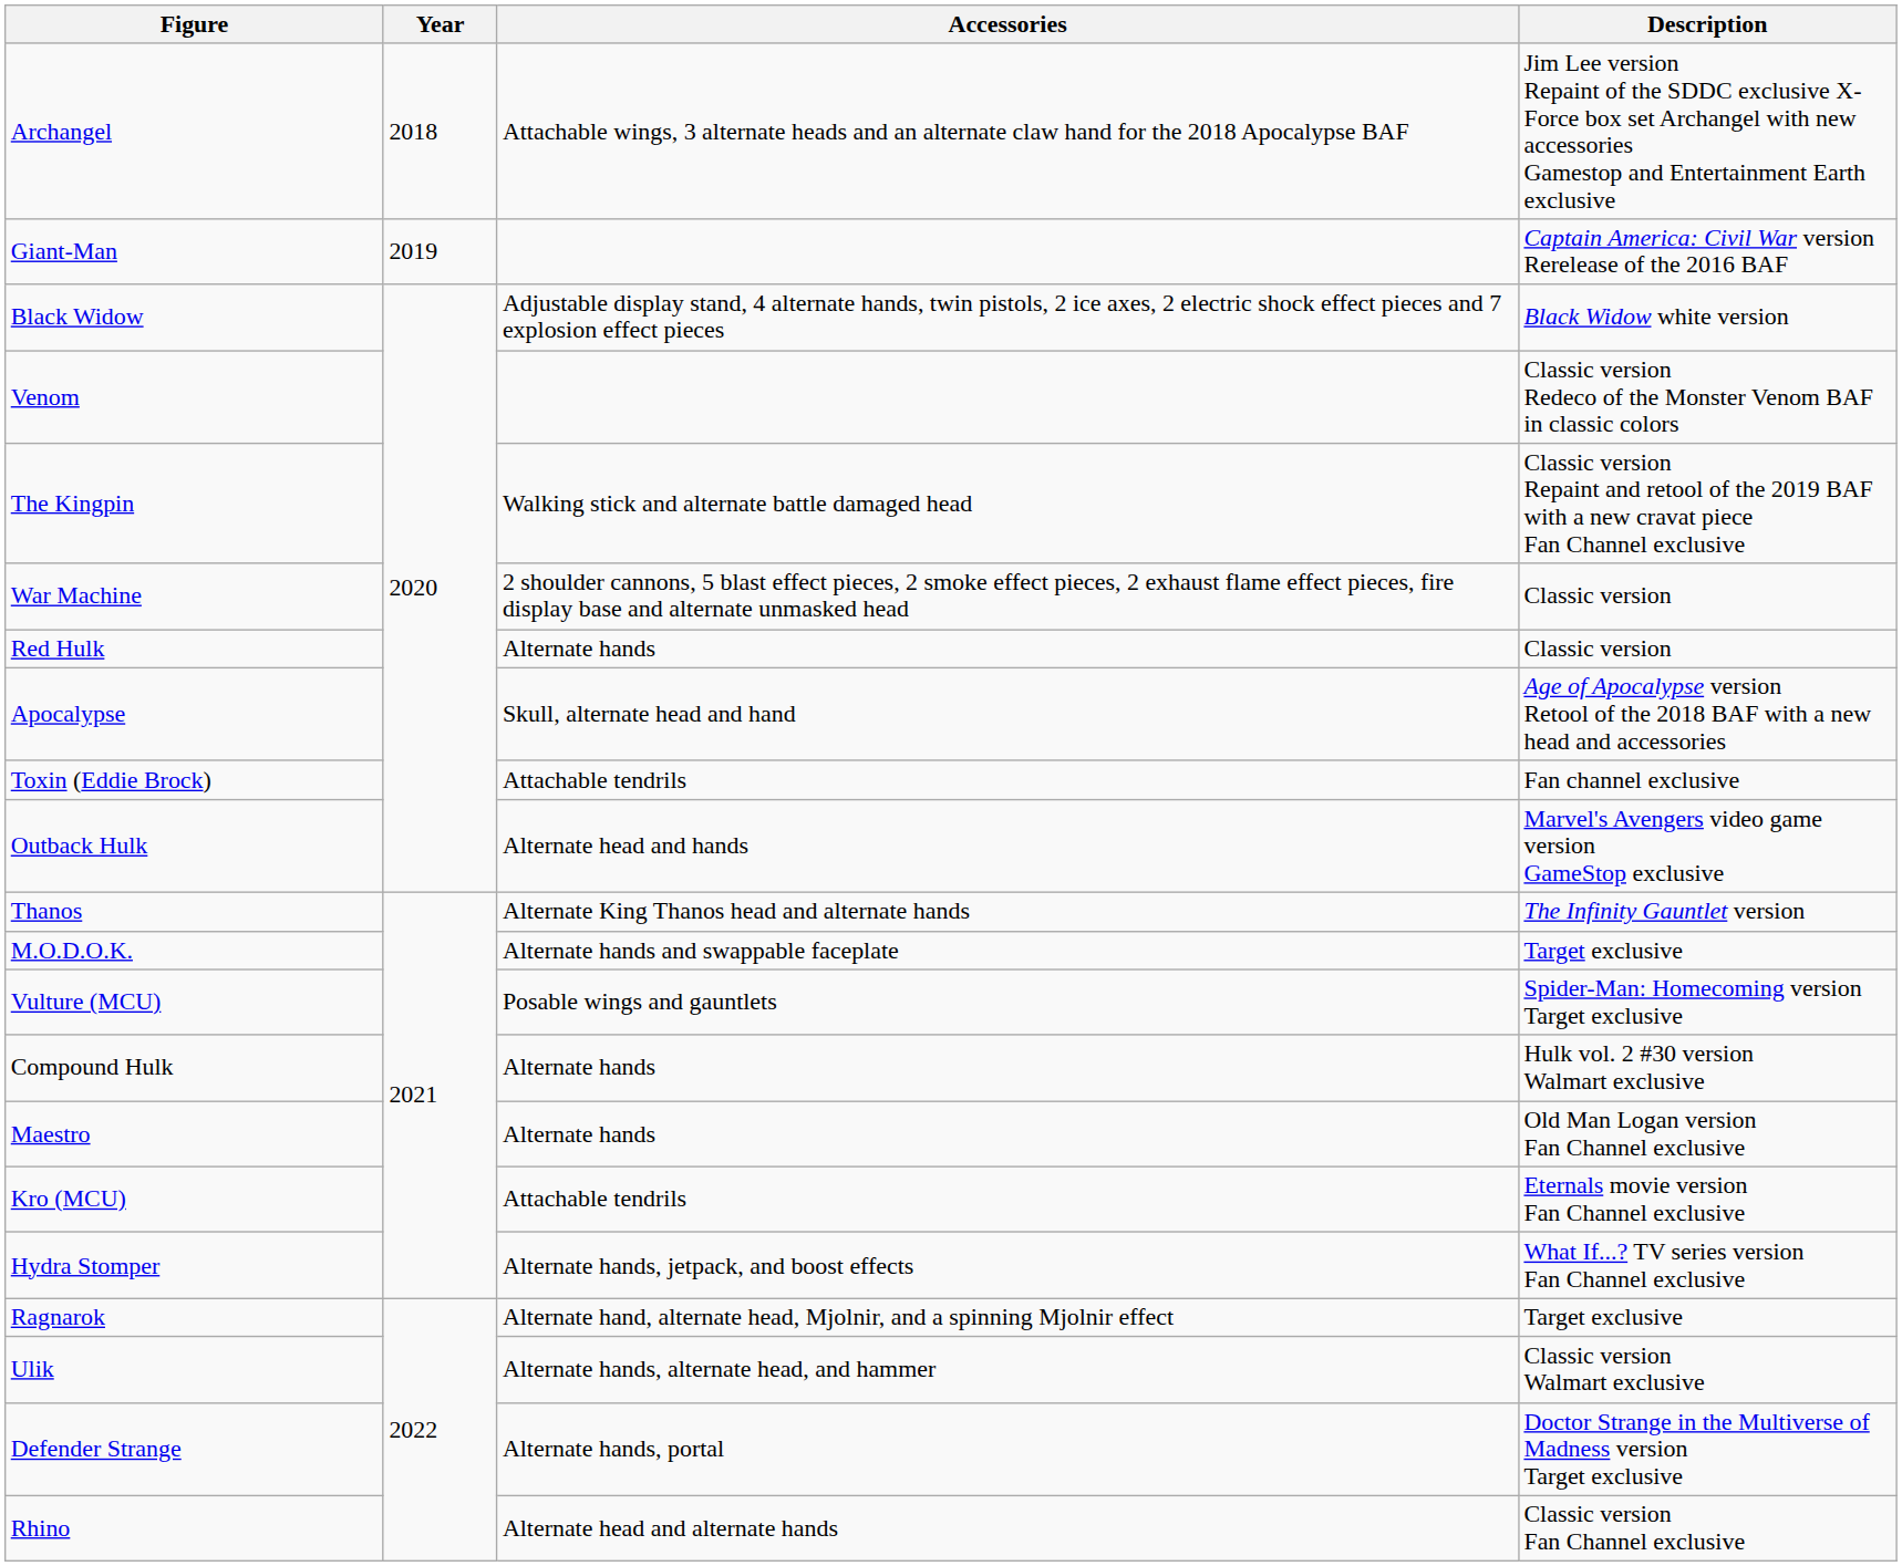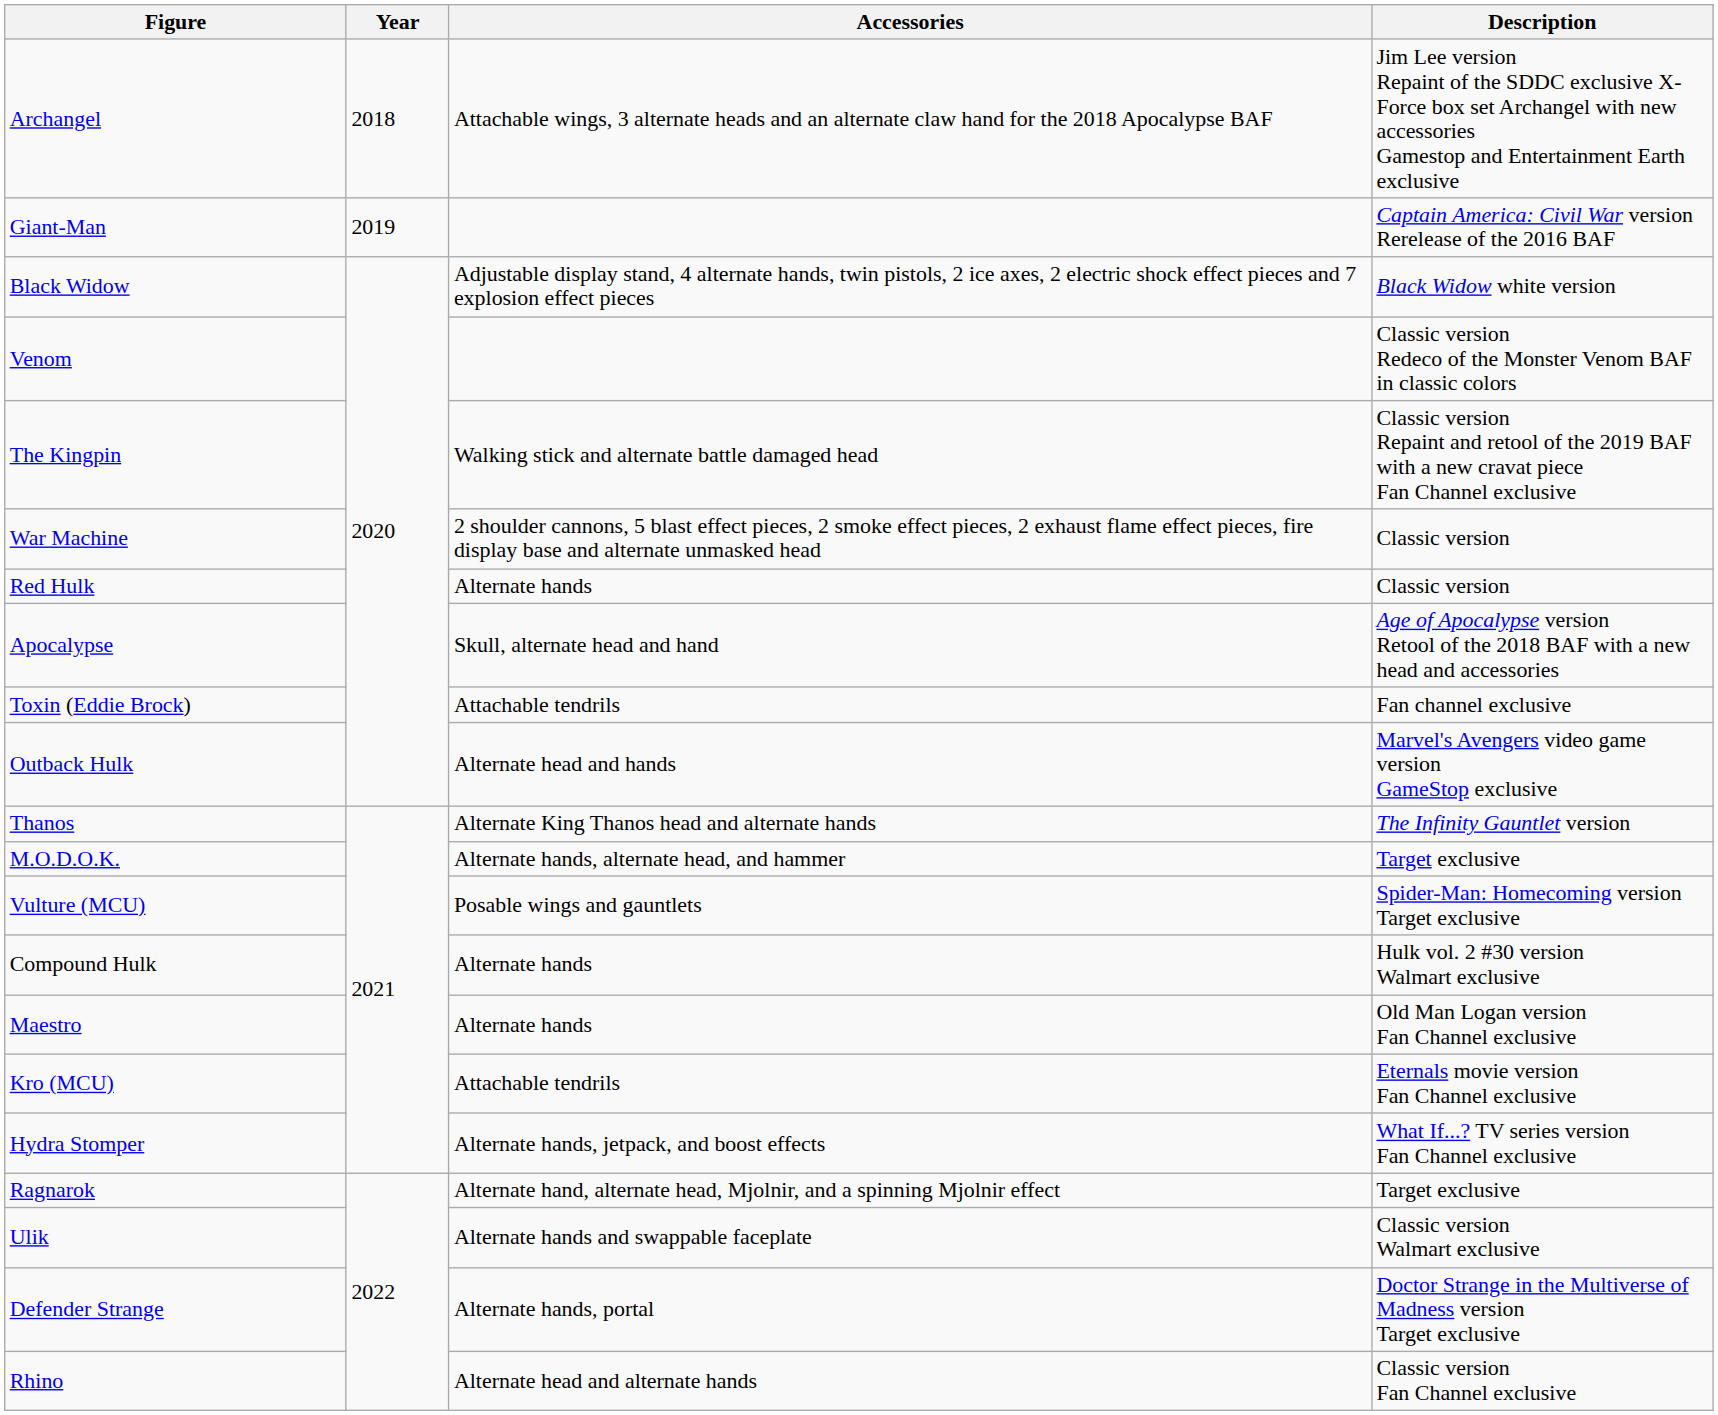 <table class="wikitable">
 <tr>
 <th width="20%">Figure</th>
 <th width="6%">Year</th>
 <th width="54%">Accessories</th>
 <th width="20%">Description</th>
 </tr>
 <tr>
 <td><a href='#'>Archangel</a></td>
 <td>2018</td>
 <td>Attachable wings, 3 alternate heads and an alternate claw hand for the 2018 Apocalypse BAF</td>
 <td>Jim Lee version<br>Repaint of the SDDC exclusive X-Force box set Archangel with new accessories<br>Gamestop and Entertainment Earth exclusive</td>
 </tr>
 <tr>
 <td><a href='#'>Giant-Man</a></td>
 <td>2019</td>
 <td></td>
 <td><em><a href='#'>Captain America: Civil War</a></em> version<br>Rerelease of the 2016 BAF</td>
 </tr>
 <tr>
 <td><a href='#'>Black Widow</a></td>
 <td rowspan="8">2020</td>
 <td>Adjustable display stand, 4 alternate hands, twin pistols, 2 ice axes, 2 electric shock effect pieces and 7 explosion effect pieces</td>
 <td><em><a href='#'>Black Widow</a></em> white version</td>
 </tr>
 <tr>
 <td><a href='#'>Venom</a></td>
 <td></td>
 <td>Classic version<br>Redeco of the Monster Venom BAF in classic colors</td>
 </tr>
 <tr>
 <td><a href='#'>The Kingpin</a></td>
 <td>Walking stick and alternate battle damaged head</td>
 <td>Classic version<br>Repaint and retool of the 2019 BAF with a new cravat piece<br>Fan Channel exclusive</td>
 </tr>
 <tr>
 <td><a href='#'>War Machine</a></td>
 <td>2 shoulder cannons, 5 blast effect pieces, 2 smoke effect pieces, 2 exhaust flame effect pieces, fire display base and alternate unmasked head</td>
 <td>Classic version</td>
 </tr>
 <tr>
 <td><a href='#'>Red Hulk</a></td>
 <td>Alternate hands</td>
 <td>Classic version</td>
 </tr>
 <tr>
 <td><a href='#'>Apocalypse</a></td>
 <td>Skull, alternate head and hand</td>
 <td><em><a href='#'>Age of Apocalypse</a></em> version<br>Retool of the 2018 BAF with a new head and accessories</td>
 </tr>
 <tr>
 <td><a href='#'>Toxin</a> (<a href='#'>Eddie Brock</a>)</td>
 <td>Attachable tendrils</td>
 <td>Fan channel exclusive</td>
 </tr>
 <tr>
 <td><a href='#'>Outback Hulk</a></td>
 <td>Alternate head and hands</td>
 <td><a href='#'>Marvel's Avengers</a> video game version<br><a href='#'>GameStop</a> exclusive</td>
 </tr>
 <tr>
 <td><a href='#'>Thanos</a></td>
 <td rowspan="7">2021</td>
 <td>Alternate King Thanos head and alternate hands</td>
 <td><em><a href='#'>The Infinity Gauntlet</a></em> version</td>
 </tr>
 <tr>
 <td><a href='#'>M.O.D.O.K.</a></td>
-<td>Alternate hands and swappable faceplate</td>
+<td>Alternate hands, alternate head, and hammer</td>
 <td><a href='#'>Target</a> exclusive</td>
 </tr>
 <tr>
 <td><a href='#'>Vulture (MCU)</a></td>
 <td>Posable wings and gauntlets</td>
 <td><a href='#'>Spider-Man: Homecoming</a> version<br>Target exclusive</td>
 </tr>
 <tr>
 <td>Compound Hulk</td>
 <td>Alternate hands</td>
 <td>Hulk vol. 2 #30 version<br>Walmart exclusive</td>
 </tr>
 <tr>
 <td><a href='#'>Maestro</a></td>
 <td>Alternate hands</td>
 <td>Old Man Logan version<br>Fan Channel exclusive</td>
 </tr>
 <tr>
 <td><a href='#'>Kro (MCU)</a></td>
 <td>Attachable tendrils</td>
 <td><a href='#'>Eternals</a> movie version<br>Fan Channel exclusive</td>
 </tr>
 <tr>
 <td><a href='#'>Hydra Stomper</a></td>
 <td>Alternate hands, jetpack, and boost effects</td>
 <td><a href='#'>What If...?</a> TV series version<br>Fan Channel exclusive</td>
 </tr>
 <tr>
 <td><a href='#'>Ragnarok</a></td>
 <td rowspan="7">2022</td>
 <td>Alternate hand, alternate head, Mjolnir, and a spinning Mjolnir effect</td>
 <td>Target exclusive</td>
 </tr>
 <tr>
 <td><a href='#'>Ulik</a></td>
-<td>Alternate hands, alternate head, and hammer</td>
+<td>Alternate hands and swappable faceplate</td>
 <td>Classic version<br>Walmart exclusive</td>
 </tr>
 <tr>
 <td><a href='#'>Defender Strange</a></td>
 <td>Alternate hands, portal</td>
 <td><a href='#'>Doctor Strange in the Multiverse of Madness</a> version<br>Target exclusive</td>
 </tr>
 <tr>
 <td><a href='#'>Rhino</a></td>
 <td>Alternate head and alternate hands</td>
 <td>Classic version<br>Fan Channel exclusive</td>
 </tr>
 </table>
